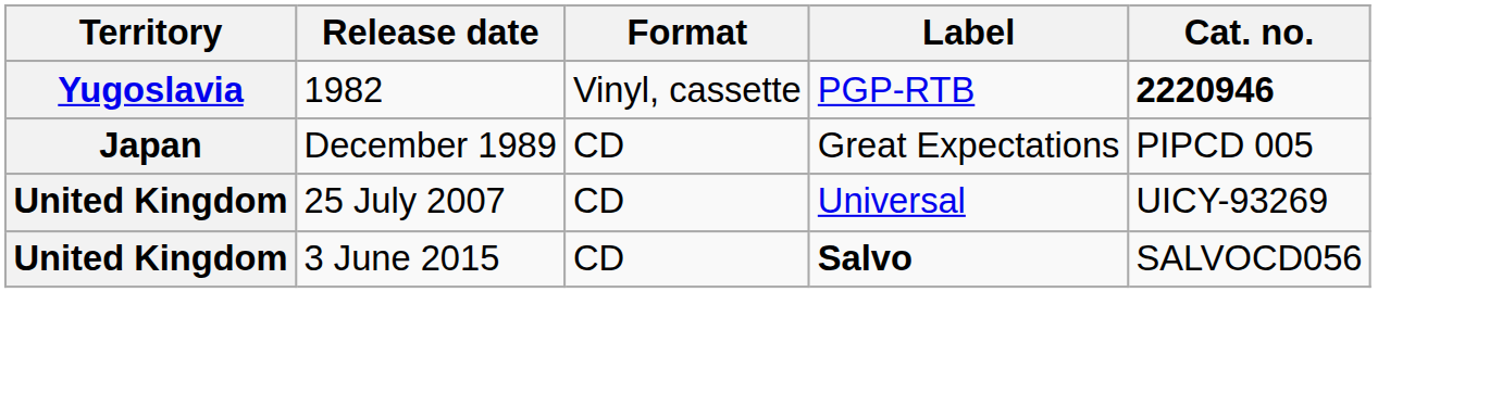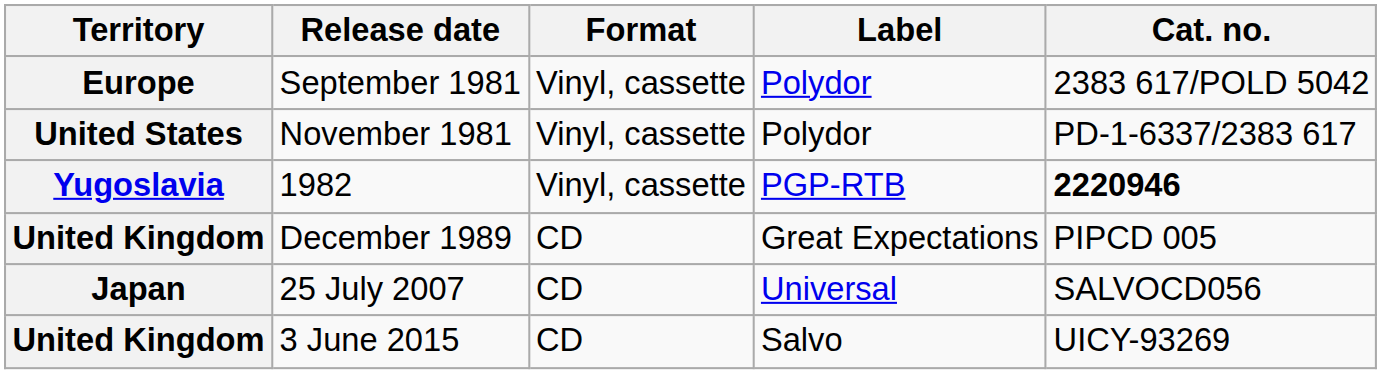 <table class="wikitable plainrowheaders">
 <tr>
 <th>Territory</th>
 <th>Release date</th>
 <th>Format</th>
 <th>Label</th>
 <th>Cat. no.</th>
 </tr>
 <tr>
+<th scope="row">Europe</th>
+<td>September 1981</td>
+<td>Vinyl, cassette</td>
+<td><a href='#'>Polydor</a></td>
+<td>2383 617/POLD 5042</td>
+</tr>
+<tr>
+<th scope="row">United States</th>
+<td>November 1981</td>
+<td>Vinyl, cassette</td>
+<td>Polydor</td>
+<td>PD-1-6337/2383 617</td>
+</tr>
+<tr>
 <th scope="row"><a href='#'>Yugoslavia</a></th>
 <td>1982</td>
 <td>Vinyl, cassette</td>
 <td><a href='#'>PGP-RTB</a></td>
 <td><strong>2220946</strong></td>
 </tr>
 <tr>
-<th scope="row">Japan</th>
+<th scope="row">United Kingdom</th>
 <td>December 1989</td>
 <td>CD</td>
 <td>Great Expectations</td>
 <td>PIPCD 005</td>
 </tr>
 <tr>
-<th scope="row">United Kingdom</th>
+<th scope="row">Japan</th>
 <td>25 July 2007</td>
 <td>CD</td>
 <td><a href='#'>Universal</a></td>
-<td>UICY-93269</td>
+<td>SALVOCD056</td>
 </tr>
 <tr>
 <th scope="row">United Kingdom</th>
 <td>3 June 2015</td>
 <td>CD</td>
-<td><strong>Salvo</strong></td>
-<td>SALVOCD056</td>
+<td>Salvo</td>
+<td>UICY-93269</td>
 </tr>
 </table>
